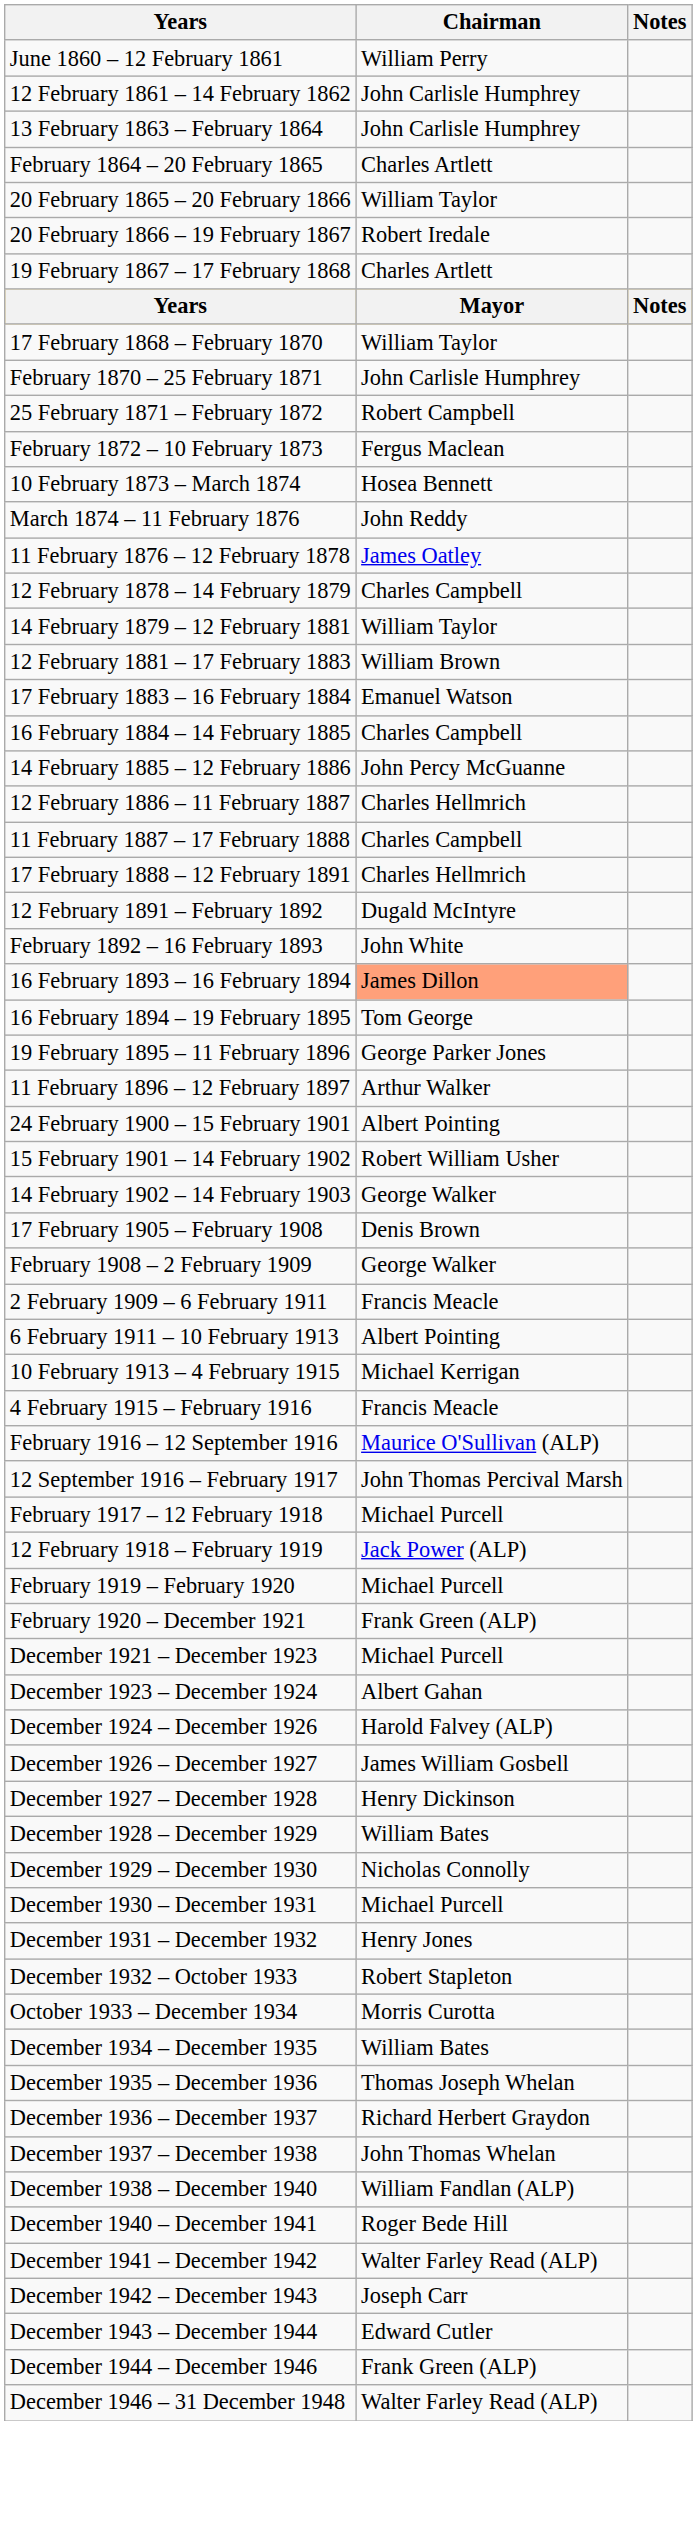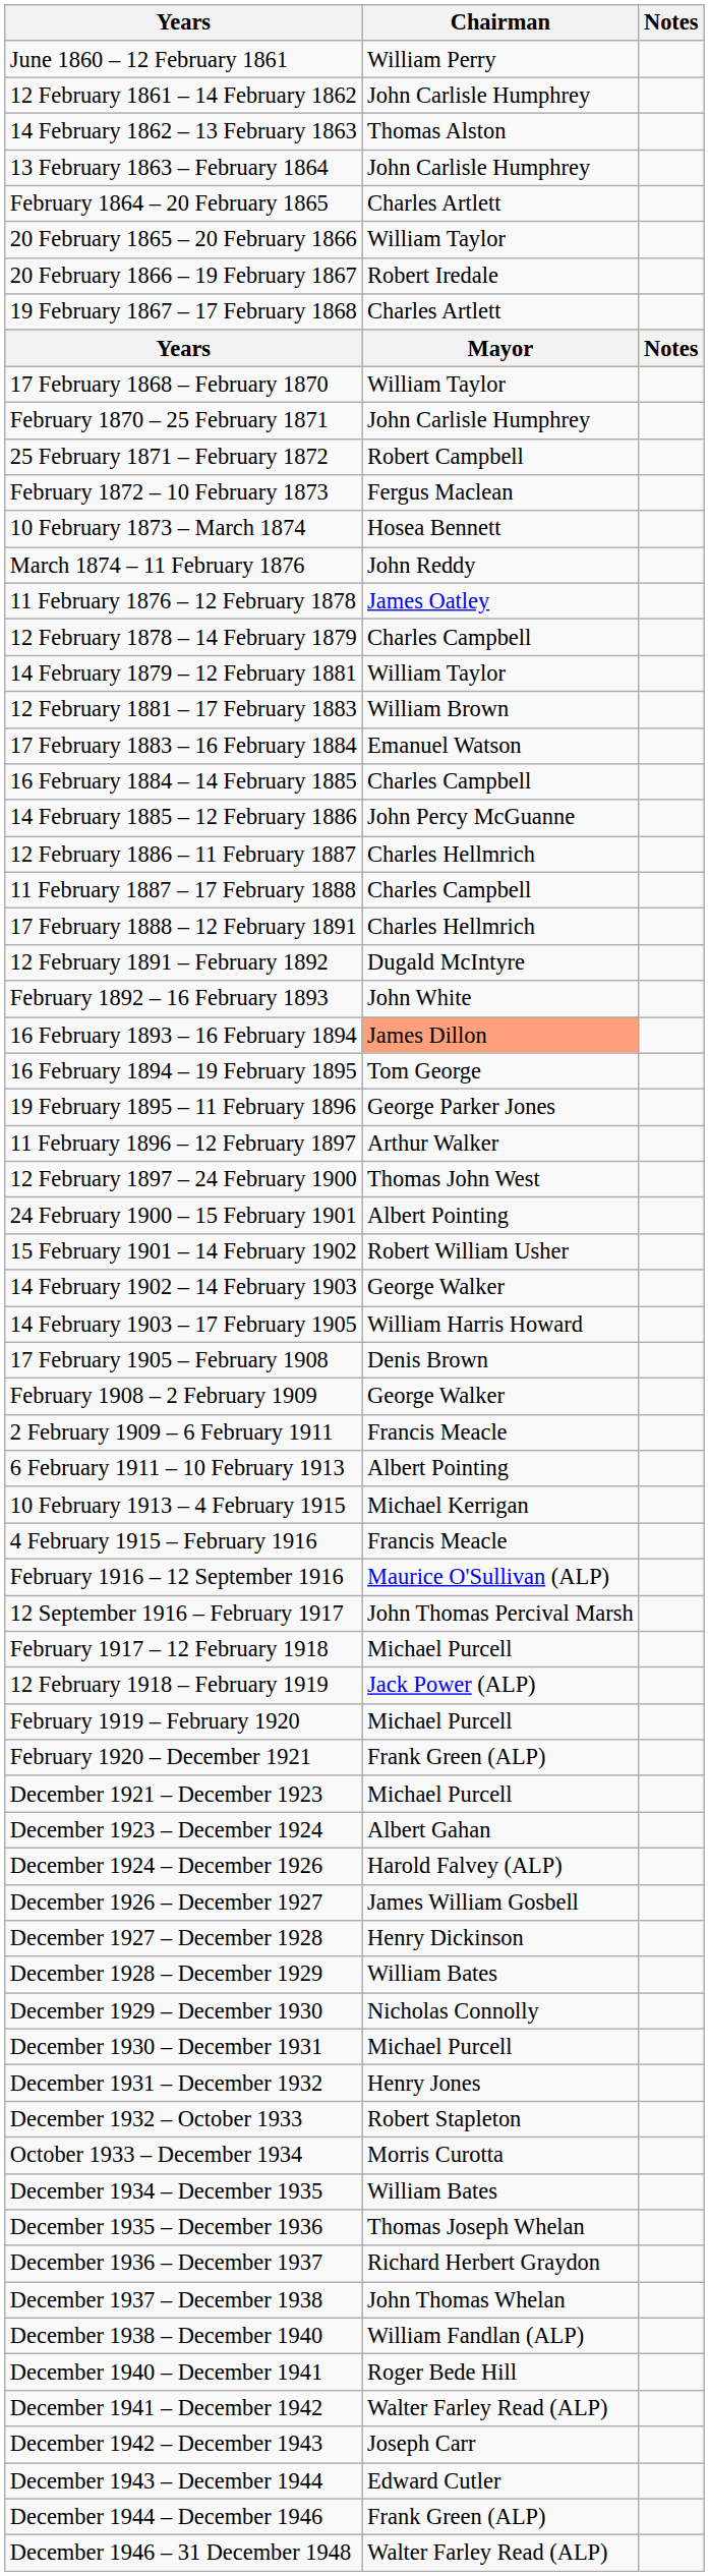 <table class="wikitable">
 <tr>
 <th>Years</th>
 <th>Chairman</th>
 <th>Notes</th>
 </tr>
 <tr>
 <td>June 1860 – 12 February 1861</td>
 <td>William Perry</td>
 <td></td>
 </tr>
 <tr>
 <td>12 February 1861 – 14 February 1862</td>
 <td>John Carlisle Humphrey</td>
+<td></td>
+</tr>
+<tr>
+<td>14 February 1862 – 13 February 1863</td>
+<td>Thomas Alston</td>
 <td></td>
 </tr>
 <tr>
 <td>13 February 1863 – February 1864</td>
 <td>John Carlisle Humphrey</td>
 <td></td>
 </tr>
 <tr>
 <td>February 1864 – 20 February 1865</td>
 <td>Charles Artlett</td>
 <td></td>
 </tr>
 <tr>
 <td>20 February 1865 – 20 February 1866</td>
 <td>William Taylor</td>
 <td></td>
 </tr>
 <tr>
 <td>20 February 1866 – 19 February 1867</td>
 <td>Robert Iredale</td>
 <td></td>
 </tr>
 <tr>
 <td>19 February 1867 – 17 February 1868</td>
 <td>Charles Artlett</td>
 <td></td>
 </tr>
 <tr bgcolor="#FFCC33">
 <th>Years</th>
 <th>Mayor</th>
 <th>Notes</th>
 </tr>
 <tr>
 <td>17 February 1868 – February 1870</td>
 <td>William Taylor</td>
 <td></td>
 </tr>
 <tr>
 <td>February 1870 – 25 February 1871</td>
 <td>John Carlisle Humphrey</td>
 <td></td>
 </tr>
 <tr>
 <td>25 February 1871 – February 1872</td>
 <td>Robert Campbell</td>
 <td></td>
 </tr>
 <tr>
 <td>February 1872 – 10 February 1873</td>
 <td>Fergus Maclean</td>
 <td></td>
 </tr>
 <tr>
 <td>10 February 1873 – March 1874</td>
 <td>Hosea Bennett</td>
 <td></td>
 </tr>
 <tr>
 <td>March 1874 – 11 February 1876</td>
 <td>John Reddy</td>
 <td></td>
 </tr>
 <tr>
 <td>11 February 1876 – 12 February 1878</td>
 <td><a href='#'>James Oatley</a></td>
 <td></td>
 </tr>
 <tr>
 <td>12 February 1878 – 14 February 1879</td>
 <td>Charles Campbell</td>
 <td></td>
 </tr>
 <tr>
 <td>14 February 1879 – 12 February 1881</td>
 <td>William Taylor</td>
 <td></td>
 </tr>
 <tr>
 <td>12 February 1881 – 17 February 1883</td>
 <td>William Brown</td>
 <td></td>
 </tr>
 <tr>
 <td>17 February 1883 – 16 February 1884</td>
 <td>Emanuel Watson</td>
 <td></td>
 </tr>
 <tr>
 <td>16 February 1884 – 14 February 1885</td>
 <td>Charles Campbell</td>
 <td></td>
 </tr>
 <tr>
 <td>14 February 1885 – 12 February 1886</td>
 <td>John Percy McGuanne</td>
 <td></td>
 </tr>
 <tr>
 <td>12 February 1886 – 11 February 1887</td>
 <td>Charles Hellmrich</td>
 <td></td>
 </tr>
 <tr>
 <td>11 February 1887 – 17 February 1888</td>
 <td>Charles Campbell</td>
 <td></td>
 </tr>
 <tr>
 <td>17 February 1888 – 12 February 1891</td>
 <td>Charles Hellmrich</td>
 <td></td>
 </tr>
 <tr>
 <td>12 February 1891 – February 1892</td>
 <td>Dugald McIntyre</td>
 <td></td>
 </tr>
 <tr>
 <td>February 1892 – 16 February 1893</td>
 <td>John White</td>
 <td></td>
 </tr>
 <tr>
 <td>16 February 1893 – 16 February 1894</td>
 <td style="background: lightsalmon;">James Dillon</td>
 <td></td>
 </tr>
 <tr>
 <td>16 February 1894 – 19 February 1895</td>
 <td>Tom George</td>
 <td></td>
 </tr>
 <tr>
 <td>19 February 1895 – 11 February 1896</td>
 <td>George Parker Jones</td>
 <td></td>
 </tr>
 <tr>
 <td>11 February 1896 – 12 February 1897</td>
 <td>Arthur Walker</td>
 <td></td>
 </tr>
 <tr>
+<td>12 February 1897 – 24 February 1900</td>
+<td>Thomas John West</td>
+<td></td>
+</tr>
+<tr>
 <td>24 February 1900 – 15 February 1901</td>
 <td>Albert Pointing</td>
 <td></td>
 </tr>
 <tr>
 <td>15 February 1901 – 14 February 1902</td>
 <td>Robert William Usher</td>
 <td></td>
 </tr>
 <tr>
 <td>14 February 1902 – 14 February 1903</td>
 <td>George Walker</td>
+<td></td>
+</tr>
+<tr>
+<td>14 February 1903 – 17 February 1905</td>
+<td>William Harris Howard</td>
 <td></td>
 </tr>
 <tr>
 <td>17 February 1905 – February 1908</td>
 <td>Denis Brown</td>
 <td></td>
 </tr>
 <tr>
 <td>February 1908 – 2 February 1909</td>
 <td>George Walker</td>
 <td></td>
 </tr>
 <tr>
 <td>2 February 1909 – 6 February 1911</td>
 <td>Francis Meacle</td>
 <td></td>
 </tr>
 <tr>
 <td>6 February 1911 – 10 February 1913</td>
 <td>Albert Pointing</td>
 <td></td>
 </tr>
 <tr>
 <td>10 February 1913 – 4 February 1915</td>
 <td>Michael Kerrigan</td>
 <td></td>
 </tr>
 <tr>
 <td>4 February 1915 – February 1916</td>
 <td>Francis Meacle</td>
 <td></td>
 </tr>
 <tr>
 <td>February 1916 – 12 September 1916</td>
 <td><a href='#'>Maurice O'Sullivan</a> (ALP)</td>
 <td></td>
 </tr>
 <tr>
 <td>12 September 1916 – February 1917</td>
 <td>John Thomas Percival Marsh</td>
 <td></td>
 </tr>
 <tr>
 <td>February 1917 – 12 February 1918</td>
 <td>Michael Purcell</td>
 <td></td>
 </tr>
 <tr>
 <td>12 February 1918 – February 1919</td>
 <td><a href='#'>Jack Power</a> (ALP)</td>
 <td></td>
 </tr>
 <tr>
 <td>February 1919 – February 1920</td>
 <td>Michael Purcell</td>
 <td></td>
 </tr>
 <tr>
 <td>February 1920 – December 1921</td>
 <td>Frank Green (ALP)</td>
 <td></td>
 </tr>
 <tr>
 <td>December 1921 – December 1923</td>
 <td>Michael Purcell</td>
 <td></td>
 </tr>
 <tr>
 <td>December 1923 – December 1924</td>
 <td>Albert Gahan</td>
 <td></td>
 </tr>
 <tr>
 <td>December 1924 – December 1926</td>
 <td>Harold Falvey (ALP)</td>
 <td></td>
 </tr>
 <tr>
 <td>December 1926 – December 1927</td>
 <td>James William Gosbell</td>
 <td></td>
 </tr>
 <tr>
 <td>December 1927 – December 1928</td>
 <td>Henry Dickinson</td>
 <td></td>
 </tr>
 <tr>
 <td>December 1928 – December 1929</td>
 <td>William Bates</td>
 <td></td>
 </tr>
 <tr>
 <td>December 1929 – December 1930</td>
 <td>Nicholas Connolly</td>
 <td></td>
 </tr>
 <tr>
 <td>December 1930 – December 1931</td>
 <td>Michael Purcell</td>
 <td></td>
 </tr>
 <tr>
 <td>December 1931 – December 1932</td>
 <td>Henry Jones</td>
 <td></td>
 </tr>
 <tr>
 <td>December 1932 – October 1933</td>
 <td>Robert Stapleton</td>
 <td></td>
 </tr>
 <tr>
 <td>October 1933 – December 1934</td>
 <td>Morris Curotta</td>
 <td></td>
 </tr>
 <tr>
 <td>December 1934 – December 1935</td>
 <td>William Bates</td>
 <td></td>
 </tr>
 <tr>
 <td>December 1935 – December 1936</td>
 <td>Thomas Joseph Whelan</td>
 <td></td>
 </tr>
 <tr>
 <td>December 1936 – December 1937</td>
 <td>Richard Herbert Graydon</td>
 <td></td>
 </tr>
 <tr>
 <td>December 1937 – December 1938</td>
 <td>John Thomas Whelan</td>
 <td></td>
 </tr>
 <tr>
 <td>December 1938 – December 1940</td>
 <td>William Fandlan (ALP)</td>
 <td></td>
 </tr>
 <tr>
 <td>December 1940 – December 1941</td>
 <td>Roger Bede Hill</td>
 <td></td>
 </tr>
 <tr>
 <td>December 1941 – December 1942</td>
 <td>Walter Farley Read (ALP)</td>
 <td></td>
 </tr>
 <tr>
 <td>December 1942 – December 1943</td>
 <td>Joseph Carr</td>
 <td></td>
 </tr>
 <tr>
 <td>December 1943 – December 1944</td>
 <td>Edward Cutler</td>
 <td></td>
 </tr>
 <tr>
 <td>December 1944 – December 1946</td>
 <td>Frank Green (ALP)</td>
 <td></td>
 </tr>
 <tr>
 <td>December 1946 – 31 December 1948</td>
 <td>Walter Farley Read (ALP)</td>
 <td></td>
 </tr>
 </table>
